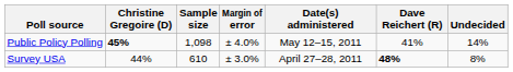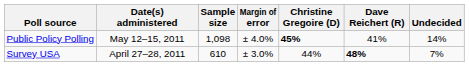 <table class="wikitable">
 <tr valign= bottom>
 <th>Poll source</th>
-<th width=100px>Christine<br>Gregoire (D)</th>
+<th style="width:160px;">Date(s)<br>administered</th>
 <th class=small>Sample<br>size</th>
 <th><small>Margin of</small><br>error</th>
-<th style="width:160px;">Date(s)<br>administered</th>
+<th width=100px>Christine<br>Gregoire (D)</th>
 <th width=100px>Dave<br>Reichert (R)</th>
 <th>Undecided</th>
 </tr>
 <tr>
 <td><a href='#'>Public Policy Polling</a></td>
-<td><strong>45%</strong></td>
+<td align=center>May 12–15, 2011</td>
 <td align=center>1,098</td>
 <td align=center>± 4.0%</td>
-<td align=center>May 12–15, 2011</td>
+<td><strong>45%</strong></td>
 <td align=center>41%</td>
 <td align=center>14%</td>
 </tr>
 <tr>
 <td><a href='#'>Survey USA</a></td>
-<td align=center>44%</td>
+<td align=center>April 27–28, 2011</td>
 <td align=center>610</td>
 <td align=center>± 3.0%</td>
-<td align=center>April 27–28, 2011</td>
+<td align=center>44%</td>
 <td><strong>48%</strong></td>
-<td align=center>8%</td>
+<td align=center>7%</td>
 </tr>
 </table>
